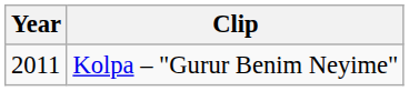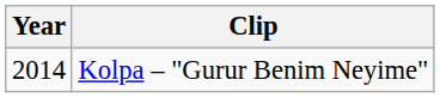 <table class="wikitable">
 <tr>
 <th>Year</th>
 <th>Clip</th>
 </tr>
 <tr>
-<td>2011</td>
+<td>2014</td>
 <td><a href='#'>Kolpa</a> – "Gurur Benim Neyime"</td>
 </tr>
 </table>
